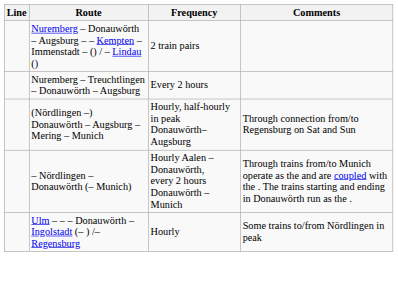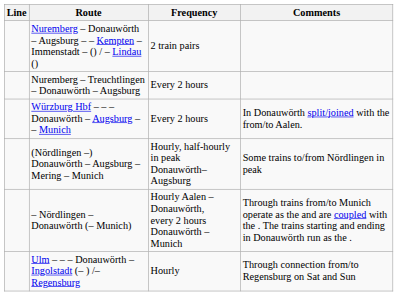 <table class="wikitable">
 <tr>
 <th>Line</th>
 <th>Route</th>
 <th>Frequency</th>
 <th>Comments</th>
 </tr>
 <tr>
 <td align="center"><br></td>
 <td><a href='#'>Nuremberg</a> – Donauwörth – Augsburg –  – <a href='#'>Kempten</a> – Immenstadt –   () /  – <a href='#'>Lindau</a> ()</td>
 <td>2 train pairs</td>
 <td></td>
 </tr>
 <tr>
 <td align="center"></td>
 <td>Nuremberg – Treuchtlingen – Donauwörth – Augsburg</td>
 <td>Every 2 hours</td>
 <td></td>
 </tr>
 <tr>
 <td align="center"></td>
+<td><a href='#'>Würzburg Hbf</a> –  –  – Donauwörth – <a href='#'>Augsburg</a> –  – <a href='#'>Munich</a></td>
+<td>Every 2 hours</td>
+<td>In Donauwörth <a href='#'>split/joined</a> with the  from/to Aalen.</td>
+</tr>
+<tr>
+<td align="center"></td>
 <td>(Nördlingen –) Donauwörth – Augsburg – Mering – Munich</td>
 <td>Hourly, half-hourly in peak Donauwörth–Augsburg</td>
-<td>Through connection from/to Regensburg on Sat and Sun</td>
+<td>Some trains to/from Nördlingen in peak</td>
 </tr>
 <tr>
 <td align="center"><br></td>
 <td> – Nördlingen – Donauwörth (– Munich)</td>
 <td>Hourly Aalen – Donauwörth,<br>every 2 hours Donauwörth – Munich</td>
 <td>Through trains from/to Munich operate as the  and are <a href='#'>coupled</a> with the . The trains starting and ending in Donauwörth run as the .</td>
 </tr>
 <tr>
 <td align="center"></td>
 <td><a href='#'>Ulm</a> –  –  – Donauwörth – <a href='#'>Ingolstadt</a>  (– ) /– <a href='#'>Regensburg</a></td>
 <td>Hourly</td>
-<td>Some trains to/from Nördlingen in peak</td>
+<td>Through connection from/to Regensburg on Sat and Sun</td>
 </tr>
 </table>
